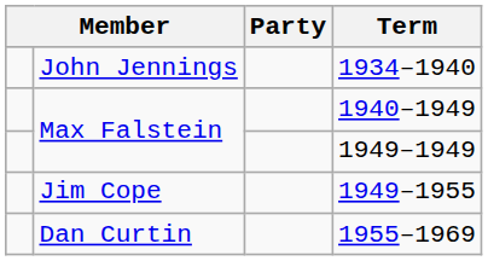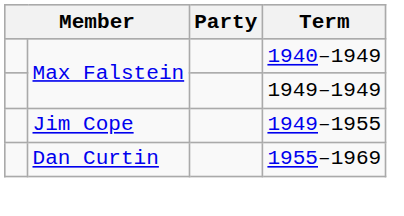 <table class="wikitable">
 <tr>
 <th colspan="2">Member</th>
 <th>Party</th>
 <th>Term</th>
-</tr>
-<tr>
-<td> </td>
-<td><a href='#'>John Jennings</a></td>
-<td></td>
-<td><a href='#'>1934</a>–1940</td>
 </tr>
 <tr>
 <td> </td>
 <td rowspan="2"><a href='#'>Max Falstein</a></td>
 <td></td>
 <td><a href='#'>1940</a>–1949</td>
 </tr>
 <tr>
 <td> </td>
 <td> </td>
 <td>1949–1949</td>
 </tr>
 <tr>
 <td> </td>
 <td><a href='#'>Jim Cope</a></td>
 <td></td>
 <td><a href='#'>1949</a>–1955</td>
 </tr>
 <tr>
 <td> </td>
 <td><a href='#'>Dan Curtin</a></td>
 <td></td>
 <td><a href='#'>1955</a>–1969</td>
 </tr>
 </table>
